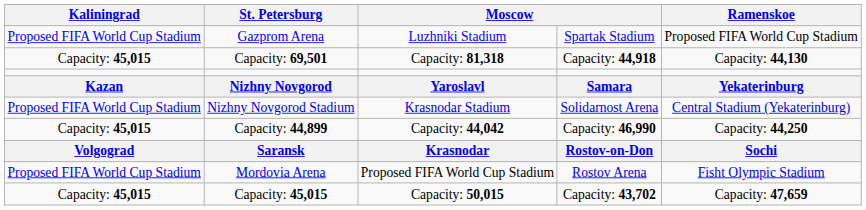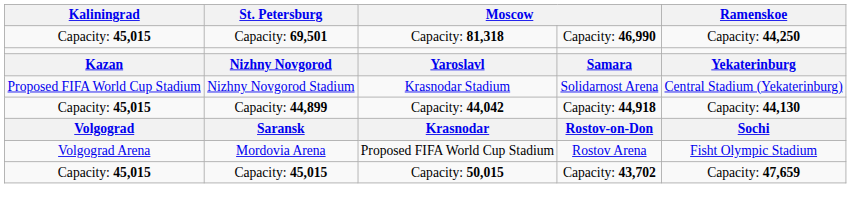 <table class="wikitable" style="text-align:center">
 <tr>
 <th><a href='#'>Kaliningrad</a></th>
 <th><a href='#'>St. Petersburg</a></th>
 <th colspan=2><a href='#'>Moscow</a></th>
 <th><a href='#'>Ramenskoe</a></th>
 </tr>
 <tr>
-<td><a href='#'>Proposed FIFA World Cup Stadium</a></td>
-<td><a href='#'>Gazprom Arena</a></td>
-<td><a href='#'>Luzhniki Stadium</a></td>
-<td><a href='#'>Spartak Stadium</a><br></td>
-<td>Proposed FIFA World Cup Stadium<br></td>
-</tr>
-<tr>
 <td>Capacity: <strong>45,015</strong></td>
 <td>Capacity: <strong>69,501</strong></td>
 <td>Capacity: <strong>81,318</strong></td>
-<td>Capacity: <strong>44,918</strong></td>
-<td>Capacity: <strong>44,130</strong></td>
+<td>Capacity: <strong>46,990</strong></td>
+<td>Capacity: <strong>44,250</strong></td>
 </tr>
 <tr>
 <td></td>
 <td></td>
 <td></td>
 <td></td>
 <td></td>
 </tr>
 <tr>
 <th><a href='#'>Kazan</a></th>
 <th><a href='#'>Nizhny Novgorod</a></th>
 <th><a href='#'>Yaroslavl</a></th>
 <th><a href='#'>Samara</a></th>
 <th><a href='#'>Yekaterinburg</a></th>
 </tr>
 <tr>
 <td><a href='#'>Proposed FIFA World Cup Stadium</a></td>
 <td><a href='#'>Nizhny Novgorod Stadium</a></td>
 <td><a href='#'>Krasnodar Stadium</a></td>
 <td><a href='#'>Solidarnost Arena</a></td>
 <td><a href='#'>Central Stadium (Yekaterinburg)</a></td>
 </tr>
 <tr>
 <td>Capacity: <strong>45,015</strong></td>
 <td>Capacity: <strong>44,899</strong></td>
 <td>Capacity: <strong>44,042</strong></td>
-<td>Capacity: <strong>46,990</strong></td>
-<td>Capacity: <strong>44,250</strong></td>
+<td>Capacity: <strong>44,918</strong></td>
+<td>Capacity: <strong>44,130</strong></td>
 </tr>
 <tr>
 <th><a href='#'>Volgograd</a></th>
 <th><a href='#'>Saransk</a></th>
 <th><a href='#'>Krasnodar</a></th>
 <th><a href='#'>Rostov-on-Don</a></th>
 <th><a href='#'>Sochi</a></th>
 </tr>
 <tr>
-<td><a href='#'>Proposed FIFA World Cup Stadium</a></td>
+<td><a href='#'>Volgograd Arena</a></td>
 <td><a href='#'>Mordovia Arena</a></td>
 <td>Proposed FIFA World Cup Stadium</td>
 <td><a href='#'>Rostov Arena</a></td>
 <td><a href='#'>Fisht Olympic Stadium</a></td>
 </tr>
 <tr>
 <td>Capacity: <strong>45,015</strong></td>
 <td>Capacity: <strong>45,015</strong></td>
 <td>Capacity: <strong>50,015</strong></td>
 <td>Capacity: <strong>43,702</strong></td>
 <td>Capacity: <strong>47,659</strong></td>
 </tr>
 </table>
